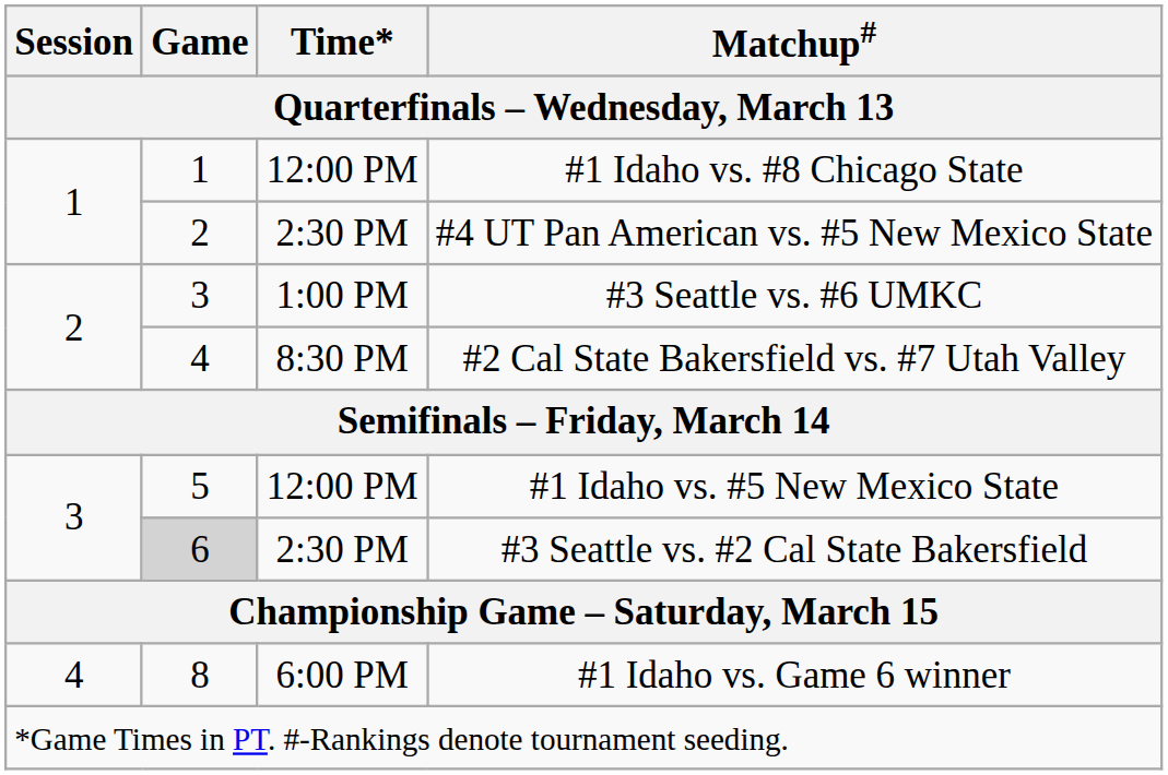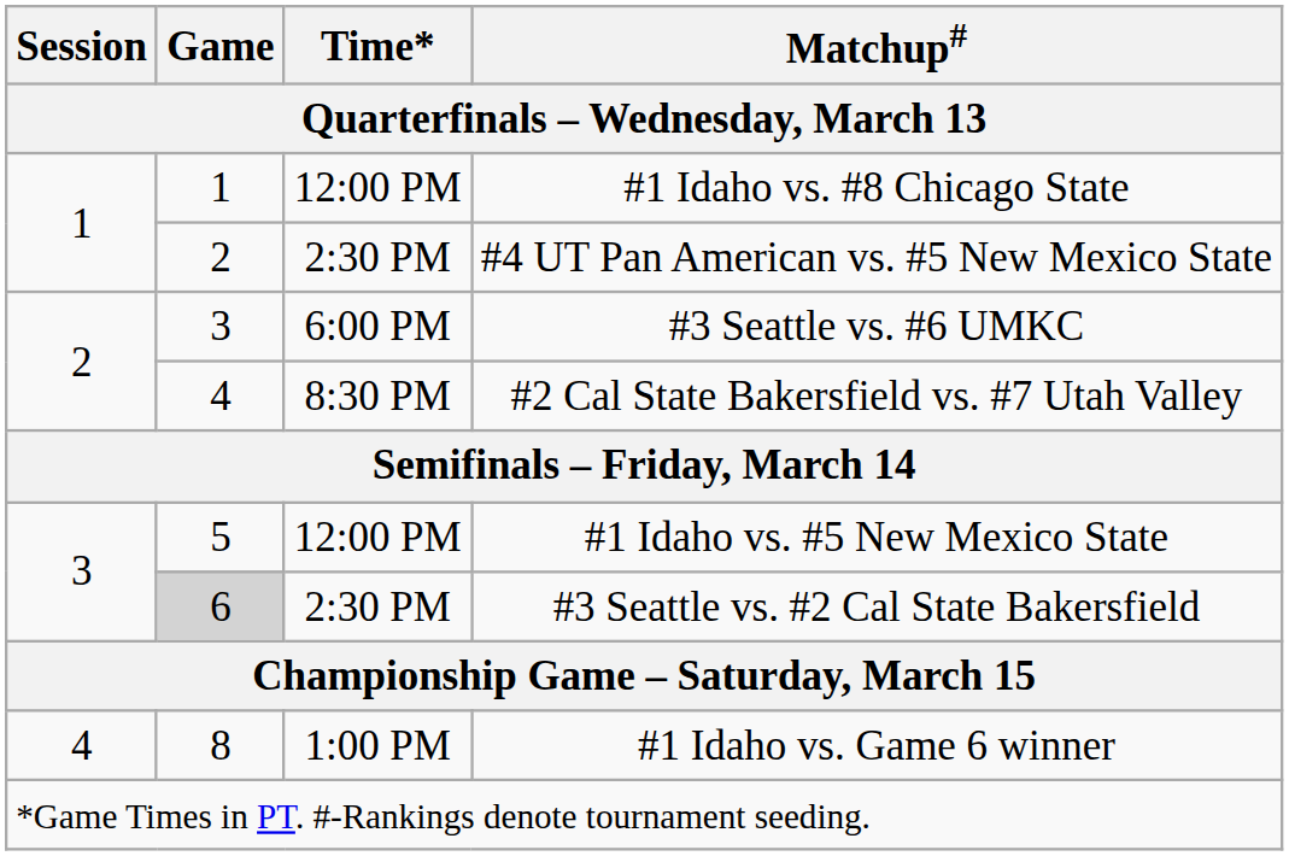 <table class="wikitable" style="font-size: 95%; text-align:center;">
 <tr>
 <th>Session</th>
 <th>Game</th>
 <th>Time*</th>
 <th>Matchup<sup>#</sup></th>
 </tr>
 <tr>
 <th colspan=4>Quarterfinals – Wednesday, March 13</th>
 </tr>
 <tr>
 <td rowspan=2>1</td>
 <td>1</td>
 <td>12:00 PM</td>
 <td>#1 Idaho vs. #8 Chicago State</td>
 </tr>
 <tr>
 <td>2</td>
 <td>2:30 PM</td>
 <td>#4 UT Pan American vs. #5 New Mexico State</td>
 </tr>
 <tr>
 <td rowspan=2>2</td>
 <td>3</td>
-<td>1:00 PM</td>
+<td>6:00 PM</td>
 <td>#3 Seattle vs. #6 UMKC</td>
 </tr>
 <tr>
 <td>4</td>
 <td>8:30 PM</td>
 <td>#2 Cal State Bakersfield vs. #7 Utah Valley</td>
 </tr>
 <tr>
 <th colspan=4>Semifinals – Friday, March 14</th>
 </tr>
 <tr>
 <td rowspan=2>3</td>
 <td>5</td>
 <td>12:00 PM</td>
 <td>#1 Idaho vs. #5 New Mexico State</td>
 </tr>
 <tr>
 <td style="background: lightgrey;">6</td>
 <td>2:30 PM</td>
 <td>#3 Seattle vs. #2 Cal State Bakersfield</td>
 </tr>
 <tr>
 <th colspan=4>Championship Game – Saturday, March 15</th>
 </tr>
 <tr>
 <td>4</td>
 <td>8</td>
-<td>6:00 PM</td>
+<td>1:00 PM</td>
 <td>#1 Idaho vs. Game 6 winner</td>
 </tr>
 <tr>
 <td colspan="6" style="text-align:left;"><small>*Game Times in <a href='#'>PT</a>. #-Rankings denote tournament seeding.</small></td>
 </tr>
 </table>
